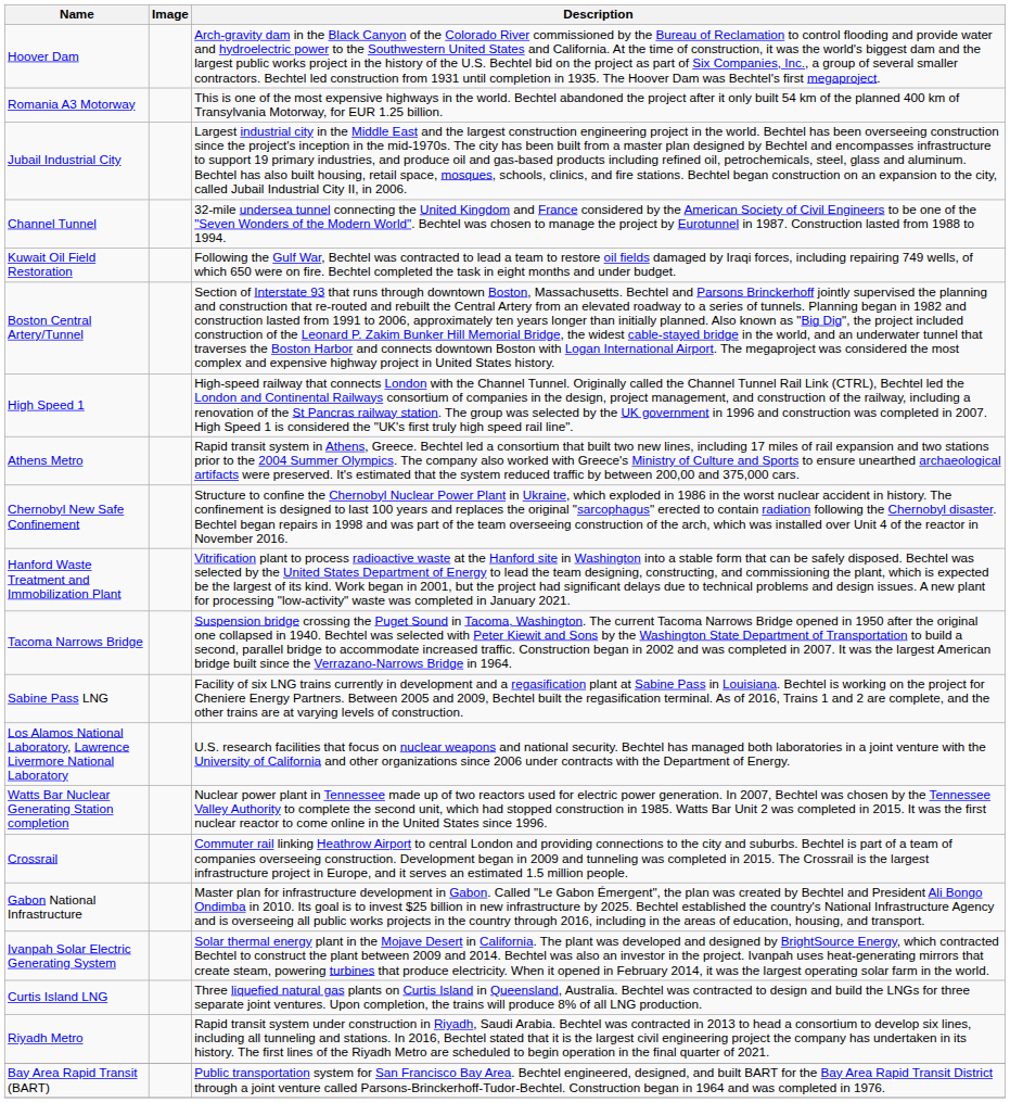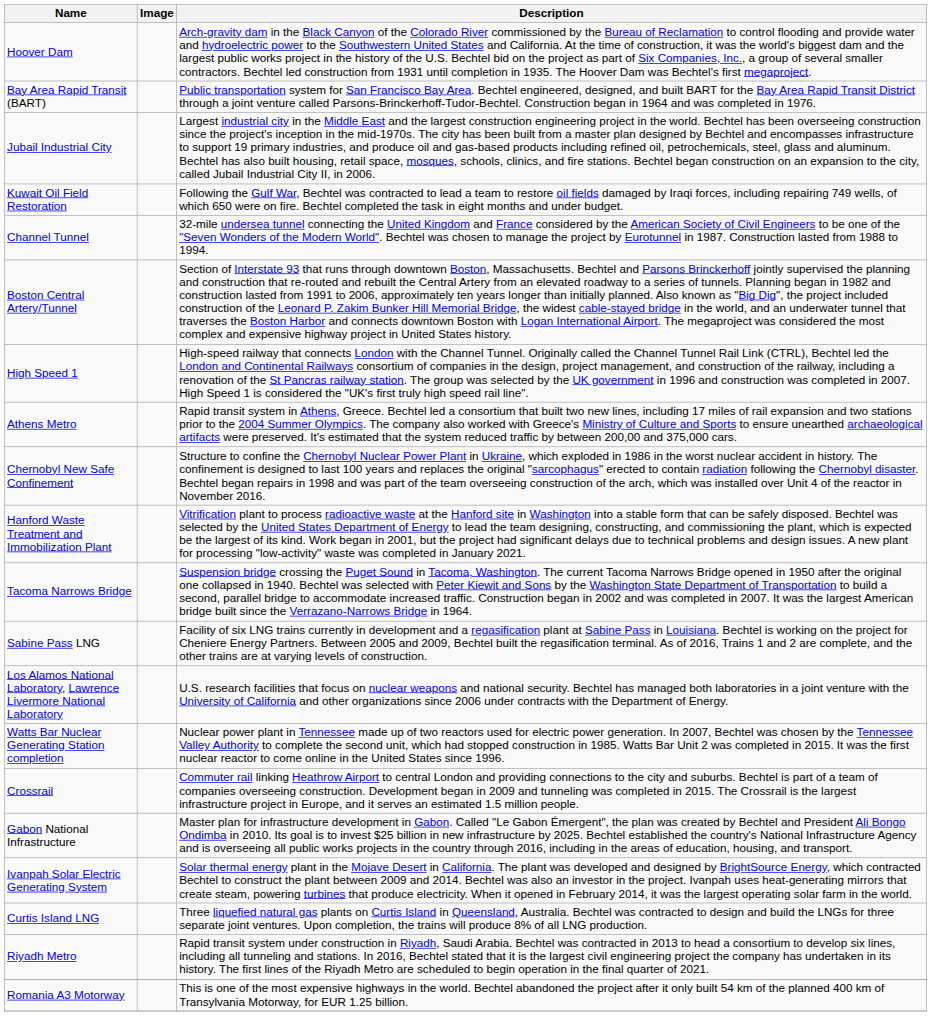 <table class="wikitable sortable" style="width:100%;">
 <tr>
 <th>Name</th>
 <th class="unsortable">Image</th>
 <th>Description</th>
 </tr>
 <tr>
 <td><a href='#'>Hoover Dam</a></td>
 <td></td>
 <td><a href='#'>Arch-gravity dam</a> in the <a href='#'>Black Canyon</a> of the <a href='#'>Colorado River</a> commissioned by the <a href='#'>Bureau of Reclamation</a> to control flooding and provide water and <a href='#'>hydroelectric power</a> to the <a href='#'>Southwestern United States</a> and California. At the time of construction, it was the world's biggest dam and the largest public works project in the history of the U.S. Bechtel bid on the project as part of <a href='#'>Six Companies, Inc.</a>, a group of several smaller contractors. Bechtel led construction from 1931 until completion in 1935. The Hoover Dam was Bechtel's first <a href='#'>megaproject</a>.</td>
 </tr>
 <tr>
-<td><a href='#'>Romania A3 Motorway</a></td>
+<td><a href='#'>Bay Area Rapid Transit</a> (BART)</td>
 <td></td>
-<td>This is one of the most expensive highways in the world. Bechtel abandoned the project after it only built 54 km of the planned 400 km of Transylvania Motorway, for EUR 1.25 billion.</td>
+<td><a href='#'>Public transportation</a> system for <a href='#'>San Francisco Bay Area</a>. Bechtel engineered, designed, and built BART for the <a href='#'>Bay Area Rapid Transit District</a> through a joint venture called Parsons-Brinckerhoff-Tudor-Bechtel. Construction began in 1964 and was completed in 1976.</td>
 </tr>
 <tr>
 <td><a href='#'>Jubail Industrial City</a></td>
 <td></td>
 <td>Largest <a href='#'>industrial city</a> in the <a href='#'>Middle East</a> and the largest construction engineering project in the world. Bechtel has been overseeing construction since the project's inception in the mid-1970s. The city has been built from a master plan designed by Bechtel and encompasses infrastructure to support 19 primary industries, and produce oil and gas-based products including refined oil, petrochemicals, steel, glass and aluminum. Bechtel has also built housing, retail space, <a href='#'>mosques</a>, schools, clinics, and fire stations. Bechtel began construction on an expansion to the city, called Jubail Industrial City II, in 2006.</td>
 </tr>
 <tr>
+<td><a href='#'>Kuwait Oil Field Restoration</a></td>
+<td></td>
+<td>Following the <a href='#'>Gulf War</a>, Bechtel was contracted to lead a team to restore <a href='#'>oil fields</a> damaged by Iraqi forces, including repairing 749 wells, of which 650 were on fire. Bechtel completed the task in eight months and under budget.</td>
+</tr>
+<tr>
 <td><a href='#'>Channel Tunnel</a></td>
 <td></td>
 <td>32-mile <a href='#'>undersea tunnel</a> connecting the <a href='#'>United Kingdom</a> and <a href='#'>France</a> considered by the <a href='#'>American Society of Civil Engineers</a> to be one of the <a href='#'>"Seven Wonders of the Modern World"</a>. Bechtel was chosen to manage the project by <a href='#'>Eurotunnel</a> in 1987. Construction lasted from 1988 to 1994.</td>
-</tr>
-<tr>
-<td><a href='#'>Kuwait Oil Field Restoration</a></td>
-<td></td>
-<td>Following the <a href='#'>Gulf War</a>, Bechtel was contracted to lead a team to restore <a href='#'>oil fields</a> damaged by Iraqi forces, including repairing 749 wells, of which 650 were on fire. Bechtel completed the task in eight months and under budget.</td>
 </tr>
 <tr>
 <td><a href='#'>Boston Central Artery/Tunnel</a></td>
 <td></td>
 <td>Section of <a href='#'>Interstate 93</a> that runs through downtown <a href='#'>Boston</a>, Massachusetts. Bechtel and <a href='#'>Parsons Brinckerhoff</a> jointly supervised the planning and construction that re-routed and rebuilt the Central Artery from an elevated roadway to a series of tunnels. Planning began in 1982 and construction lasted from 1991 to 2006, approximately ten years longer than initially planned. Also known as  "<a href='#'>Big Dig</a>", the project included construction of the <a href='#'>Leonard P. Zakim Bunker Hill Memorial Bridge</a>, the widest <a href='#'>cable-stayed bridge</a> in the world, and an underwater tunnel that traverses the <a href='#'>Boston Harbor</a> and connects downtown Boston with <a href='#'>Logan International Airport</a>. The megaproject was considered the most complex and expensive highway project in United States history.</td>
 </tr>
 <tr>
 <td><a href='#'>High Speed 1</a></td>
 <td></td>
 <td>High-speed railway that connects <a href='#'>London</a> with the Channel Tunnel. Originally called the Channel Tunnel Rail Link (CTRL), Bechtel led the <a href='#'>London and Continental Railways</a> consortium of companies in the design, project management, and construction of the railway, including a renovation of the <a href='#'>St Pancras railway station</a>. The group was selected by the <a href='#'>UK government</a> in 1996 and construction was completed in 2007. High Speed 1 is considered the "UK's first truly high speed rail line".</td>
 </tr>
 <tr>
 <td><a href='#'>Athens Metro</a></td>
 <td></td>
 <td>Rapid transit system in <a href='#'>Athens</a>, Greece. Bechtel led a consortium that built two new lines, including 17 miles of rail expansion and two stations prior to the <a href='#'>2004 Summer Olympics</a>. The company also worked with Greece's <a href='#'>Ministry of Culture and Sports</a> to ensure unearthed <a href='#'>archaeological artifacts</a> were preserved. It's estimated that the system reduced traffic by between 200,00 and 375,000 cars.</td>
 </tr>
 <tr>
 <td><a href='#'>Chernobyl New Safe Confinement</a></td>
 <td></td>
 <td>Structure to confine the <a href='#'>Chernobyl Nuclear Power Plant</a> in <a href='#'>Ukraine</a>, which exploded in 1986 in the worst nuclear accident in history. The confinement is designed to last 100 years and replaces the original "<a href='#'>sarcophagus</a>" erected to contain <a href='#'>radiation</a> following the <a href='#'>Chernobyl disaster</a>. Bechtel began repairs in 1998 and was part of the team overseeing construction of the arch, which was installed over Unit 4 of the reactor in November 2016.</td>
 </tr>
 <tr>
 <td><a href='#'>Hanford Waste Treatment and Immobilization Plant</a></td>
 <td></td>
 <td><a href='#'>Vitrification</a> plant to process <a href='#'>radioactive waste</a> at the <a href='#'>Hanford site</a> in <a href='#'>Washington</a> into a stable form that can be safely disposed. Bechtel was selected by the <a href='#'>United States Department of Energy</a> to lead the team designing, constructing, and commissioning the plant,  which is expected be the largest of its kind. Work began in 2001, but the project had significant delays due to technical problems and design issues. A new plant for processing "low-activity" waste was completed in January 2021.</td>
 </tr>
 <tr>
 <td><a href='#'>Tacoma Narrows Bridge</a></td>
 <td></td>
 <td><a href='#'>Suspension bridge</a> crossing the <a href='#'>Puget Sound</a> in <a href='#'>Tacoma, Washington</a>. The current Tacoma Narrows Bridge opened in 1950 after the original one collapsed in 1940. Bechtel was selected with <a href='#'>Peter Kiewit and Sons</a> by the <a href='#'>Washington State Department of Transportation</a> to build a second, parallel bridge to accommodate increased traffic. Construction began in 2002 and was completed in 2007. It was the largest American bridge built since the <a href='#'>Verrazano-Narrows Bridge</a> in 1964.</td>
 </tr>
 <tr>
 <td><a href='#'>Sabine Pass</a> LNG</td>
 <td></td>
 <td>Facility of six LNG trains currently in development and a <a href='#'>regasification</a> plant at <a href='#'>Sabine Pass</a> in <a href='#'>Louisiana</a>. Bechtel is working on the project for Cheniere Energy Partners. Between 2005 and 2009, Bechtel built the regasification terminal. As of 2016, Trains 1 and 2 are complete, and the other trains are at varying levels of construction.</td>
 </tr>
 <tr>
 <td><a href='#'>Los Alamos National Laboratory</a>, <a href='#'>Lawrence Livermore National Laboratory</a></td>
 <td></td>
 <td>U.S. research facilities that focus on <a href='#'>nuclear weapons</a> and national security. Bechtel has managed both laboratories in a joint venture with the <a href='#'>University of California</a> and other organizations since 2006 under contracts with the Department of Energy.</td>
 </tr>
 <tr>
 <td><a href='#'>Watts Bar Nuclear Generating Station completion</a></td>
 <td></td>
 <td>Nuclear power plant in <a href='#'>Tennessee</a> made up of two reactors used for electric power generation. In 2007, Bechtel was chosen by the <a href='#'>Tennessee Valley Authority</a> to complete the second unit, which had stopped construction in 1985. Watts Bar Unit 2 was completed in 2015. It was the first nuclear reactor to come online in the United States since 1996.</td>
 </tr>
 <tr>
 <td><a href='#'>Crossrail</a></td>
 <td></td>
 <td><a href='#'>Commuter rail</a> linking <a href='#'>Heathrow Airport</a> to central London and providing connections to the city and suburbs.  Bechtel is part of a team of companies overseeing construction. Development began in 2009 and tunneling was completed in 2015. The Crossrail is the largest infrastructure project in Europe, and it serves an estimated 1.5 million people.</td>
 </tr>
 <tr>
 <td><a href='#'>Gabon</a> National Infrastructure</td>
 <td></td>
 <td>Master plan for infrastructure development in <a href='#'>Gabon</a>. Called "Le Gabon Émergent", the plan was created by Bechtel and President <a href='#'>Ali Bongo Ondimba</a> in 2010. Its goal is to invest $25 billion in new infrastructure by 2025. Bechtel established the country's National Infrastructure Agency and is overseeing all public works projects in the country through 2016, including in the areas of education, housing, and transport.</td>
 </tr>
 <tr>
 <td><a href='#'>Ivanpah Solar Electric Generating System</a></td>
 <td></td>
 <td><a href='#'>Solar thermal energy</a> plant in the <a href='#'>Mojave Desert</a> in <a href='#'>California</a>. The plant was developed and designed by <a href='#'>BrightSource Energy</a>, which contracted Bechtel to construct the plant between 2009 and 2014. Bechtel was also an investor in the project. Ivanpah uses heat-generating mirrors that create steam, powering <a href='#'>turbines</a> that produce electricity. When it opened in February 2014, it was the largest operating solar farm in the world.</td>
 </tr>
 <tr>
 <td><a href='#'>Curtis Island LNG</a></td>
 <td></td>
 <td>Three <a href='#'>liquefied natural gas</a> plants on <a href='#'>Curtis Island</a> in <a href='#'>Queensland</a>, Australia. Bechtel was contracted to design and build the LNGs for three separate joint ventures. Upon completion, the trains will produce 8% of all LNG production.</td>
 </tr>
 <tr>
 <td><a href='#'>Riyadh Metro</a></td>
 <td></td>
 <td>Rapid transit system under construction in <a href='#'>Riyadh</a>, Saudi Arabia. Bechtel was contracted in 2013 to head a consortium to develop six lines, including all tunneling and stations. In 2016, Bechtel stated that it is the largest civil engineering project the company has undertaken in its history. The first lines of the Riyadh Metro are scheduled to begin operation in the final quarter of 2021.</td>
 </tr>
 <tr>
 </tr>
 <tr>
-<td><a href='#'>Bay Area Rapid Transit</a> (BART)</td>
+<td><a href='#'>Romania A3 Motorway</a></td>
 <td></td>
-<td><a href='#'>Public transportation</a> system for <a href='#'>San Francisco Bay Area</a>. Bechtel engineered, designed, and built BART for the <a href='#'>Bay Area Rapid Transit District</a> through a joint venture called Parsons-Brinckerhoff-Tudor-Bechtel. Construction began in 1964 and was completed in 1976.</td>
+<td>This is one of the most expensive highways in the world. Bechtel abandoned the project after it only built 54 km of the planned 400 km of Transylvania Motorway, for EUR 1.25 billion.</td>
 </tr>
 <tr>
 </tr>
 </table>
